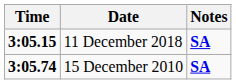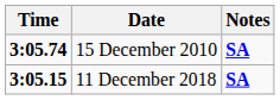 <table class="wikitable">
 <tr>
 <th>Time</th>
 <th>Date</th>
 <th>Notes</th>
 </tr>
 <tr>
+<td><strong>3:05.74</strong></td>
+<td>15 December 2010</td>
+<td><strong><a href='#'>SA</a></strong></td>
+</tr>
+<tr>
 <td><strong>3:05.15</strong></td>
 <td>11 December 2018</td>
 <td><strong><a href='#'>SA</a></strong></td>
 </tr>
-<tr>
-<td><strong>3:05.74</strong></td>
-<td>15 December 2010</td>
-<td><strong><a href='#'>SA</a></strong></td>
-</tr>
 </table>
